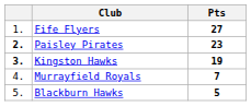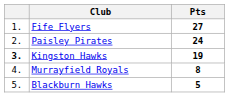 <table class="wikitable">
 <tr>
 <th width="30"></th>
 <th width="200">Club</th>
 <th width="70">Pts</th>
 </tr>
 <tr bgcolor="#FFFFFF" align="center">
 <td>1.</td>
 <td align="left"><a href='#'>Fife Flyers</a></td>
 <td><strong>27</strong></td>
 </tr>
 <tr bgcolor="#FFFFFF" align="center">
-<td><strong>2.</strong></td>
+<td>2.</td>
 <td align="left"><a href='#'>Paisley Pirates</a></td>
-<td><strong>23</strong></td>
+<td><strong>24</strong></td>
 </tr>
 <tr bgcolor="#FFFFFF" align="center">
 <td><strong>3.</strong></td>
 <td align="left"><a href='#'>Kingston Hawks</a></td>
 <td><strong>19</strong></td>
 </tr>
 <tr bgcolor="#FFFFFF" align="center">
 <td>4.</td>
 <td align="left"><a href='#'>Murrayfield Royals</a></td>
-<td><strong>7</strong></td>
+<td><strong>8</strong></td>
 </tr>
 <tr bgcolor="#FFFFFF" align="center">
 <td>5.</td>
 <td align="left"><a href='#'>Blackburn Hawks</a></td>
 <td><strong>5</strong></td>
 </tr>
 </table>
